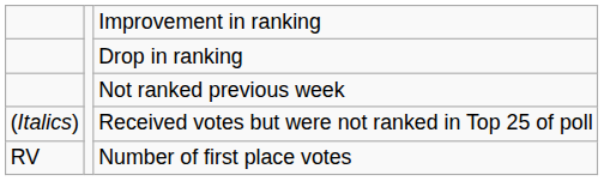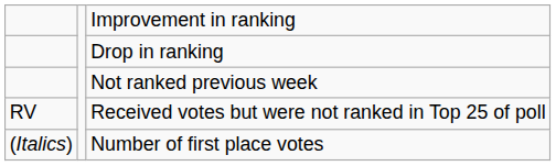 <table class="wikitable">
 <tr>
 <td></td>
 <td rowspan="5"></td>
 <td>Improvement in ranking</td>
 </tr>
 <tr>
 <td></td>
 <td>Drop in ranking</td>
 </tr>
 <tr>
 <td></td>
 <td>Not ranked previous week</td>
 </tr>
 <tr>
-<td>(<em>Italics</em>)</td>
+<td>RV</td>
 <td>Received votes but were not ranked in Top 25 of poll</td>
 </tr>
 <tr>
-<td>RV</td>
+<td>(<em>Italics</em>)</td>
 <td>Number of first place votes</td>
 </tr>
 </table>
